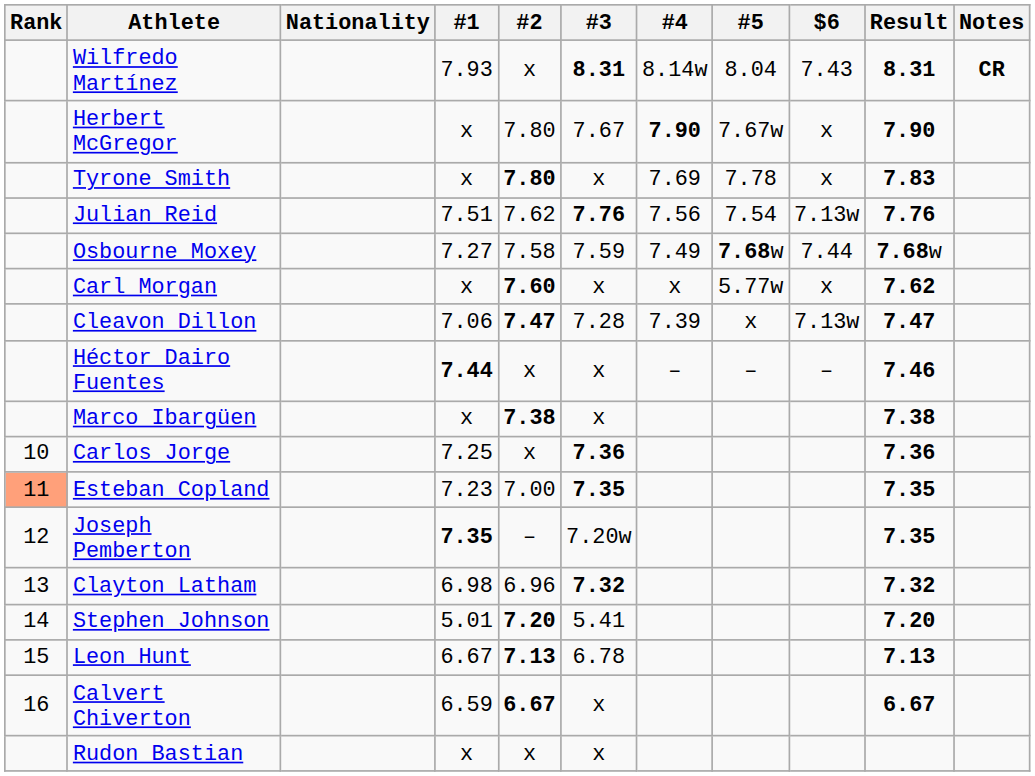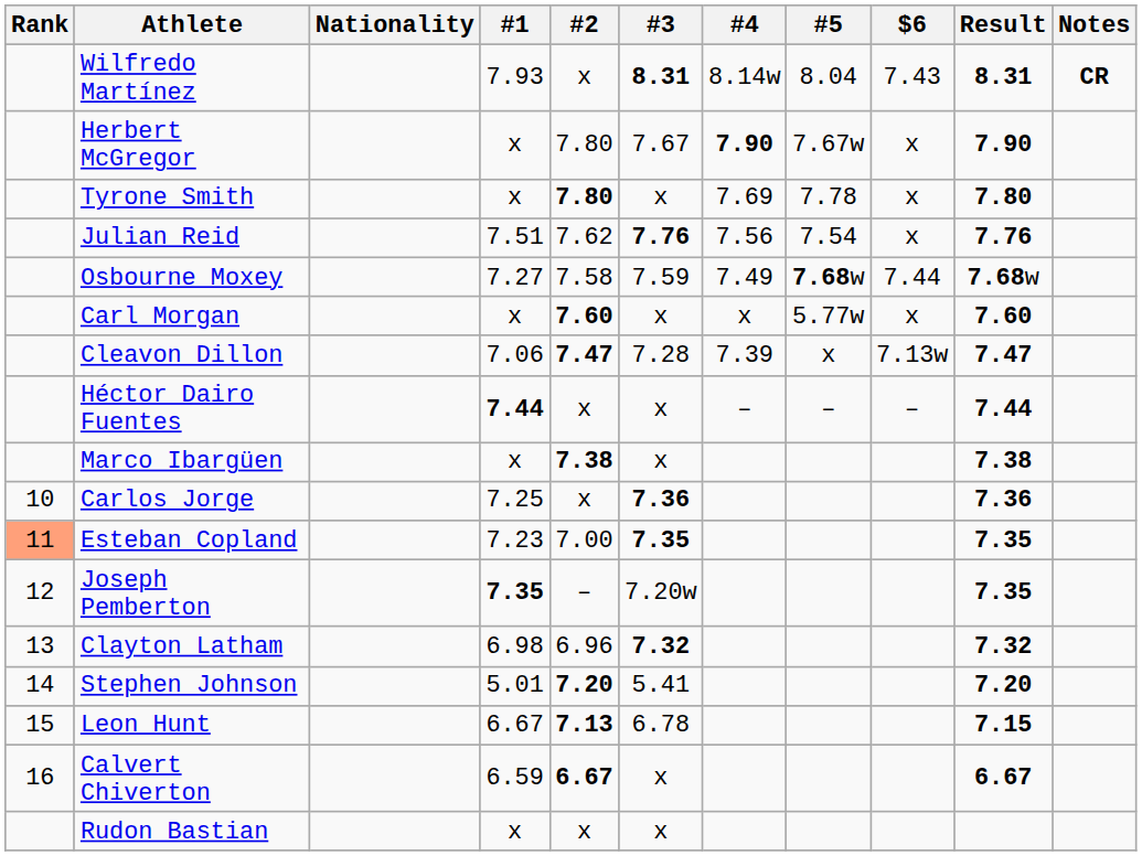 <table class="wikitable sortable" style="text-align:center">
 <tr>
 <th>Rank</th>
 <th>Athlete</th>
 <th>Nationality</th>
 <th>#1</th>
 <th>#2</th>
 <th>#3</th>
 <th>#4</th>
 <th>#5</th>
 <th>$6</th>
 <th>Result</th>
 <th>Notes</th>
 </tr>
 <tr>
 <td></td>
 <td align="left"><a href='#'>Wilfredo Martínez</a></td>
 <td align=left></td>
 <td>7.93</td>
 <td>x</td>
 <td><strong>8.31</strong></td>
 <td>8.14w</td>
 <td>8.04</td>
 <td>7.43</td>
 <td><strong>8.31</strong></td>
 <td><strong>CR</strong></td>
 </tr>
 <tr>
 <td></td>
 <td align="left"><a href='#'>Herbert McGregor</a></td>
 <td align=left></td>
 <td>x</td>
 <td>7.80</td>
 <td>7.67</td>
 <td><strong>7.90</strong></td>
 <td>7.67w</td>
 <td>x</td>
 <td><strong>7.90</strong></td>
 <td></td>
 </tr>
 <tr>
 <td></td>
 <td align="left"><a href='#'>Tyrone Smith</a></td>
 <td align=left></td>
 <td>x</td>
 <td><strong>7.80</strong></td>
 <td>x</td>
 <td>7.69</td>
 <td>7.78</td>
 <td>x</td>
-<td><strong>7.83</strong></td>
+<td><strong>7.80</strong></td>
 <td></td>
 </tr>
 <tr>
 <td></td>
 <td align="left"><a href='#'>Julian Reid</a></td>
 <td align=left></td>
 <td>7.51</td>
 <td>7.62</td>
 <td><strong>7.76</strong></td>
 <td>7.56</td>
 <td>7.54</td>
-<td>7.13w</td>
+<td>x</td>
 <td><strong>7.76</strong></td>
 <td></td>
 </tr>
 <tr>
 <td></td>
 <td align="left"><a href='#'>Osbourne Moxey</a></td>
 <td align=left></td>
 <td>7.27</td>
 <td>7.58</td>
 <td>7.59</td>
 <td>7.49</td>
 <td><strong>7.68</strong>w</td>
 <td>7.44</td>
 <td><strong>7.68</strong>w</td>
 <td></td>
 </tr>
 <tr>
 <td></td>
 <td align="left"><a href='#'>Carl Morgan</a></td>
 <td align=left></td>
 <td>x</td>
 <td><strong>7.60</strong></td>
 <td>x</td>
 <td>x</td>
 <td>5.77w</td>
 <td>x</td>
-<td><strong>7.62</strong></td>
+<td><strong>7.60</strong></td>
 <td></td>
 </tr>
 <tr>
 <td></td>
 <td align="left"><a href='#'>Cleavon Dillon</a></td>
 <td align=left></td>
 <td>7.06</td>
 <td><strong>7.47</strong></td>
 <td>7.28</td>
 <td>7.39</td>
 <td>x</td>
 <td>7.13w</td>
 <td><strong>7.47</strong></td>
 <td></td>
 </tr>
 <tr>
 <td></td>
 <td align="left"><a href='#'>Héctor Dairo Fuentes</a></td>
 <td align=left></td>
 <td><strong>7.44</strong></td>
 <td>x</td>
 <td>x</td>
 <td>–</td>
 <td>–</td>
 <td>–</td>
-<td><strong>7.46</strong></td>
+<td><strong>7.44</strong></td>
 <td></td>
 </tr>
 <tr>
 <td></td>
 <td align="left"><a href='#'>Marco Ibargüen</a></td>
 <td align=left></td>
 <td>x</td>
 <td><strong>7.38</strong></td>
 <td>x</td>
 <td></td>
 <td></td>
 <td></td>
 <td><strong>7.38</strong></td>
 <td></td>
 </tr>
 <tr>
 <td>10</td>
 <td align="left"><a href='#'>Carlos Jorge</a></td>
 <td align=left></td>
 <td>7.25</td>
 <td>x</td>
 <td><strong>7.36</strong></td>
 <td></td>
 <td></td>
 <td></td>
 <td><strong>7.36</strong></td>
 <td></td>
 </tr>
 <tr>
 <td style="background: lightsalmon;">11</td>
 <td align="left"><a href='#'>Esteban Copland</a></td>
 <td align=left></td>
 <td>7.23</td>
 <td>7.00</td>
 <td><strong>7.35</strong></td>
 <td></td>
 <td></td>
 <td></td>
 <td><strong>7.35</strong></td>
 <td></td>
 </tr>
 <tr>
 <td>12</td>
 <td align="left"><a href='#'>Joseph Pemberton</a></td>
 <td align=left></td>
 <td><strong>7.35</strong></td>
 <td>–</td>
 <td>7.20w</td>
 <td></td>
 <td></td>
 <td></td>
 <td><strong>7.35</strong></td>
 <td></td>
 </tr>
 <tr>
 <td>13</td>
 <td align="left"><a href='#'>Clayton Latham</a></td>
 <td align=left></td>
 <td>6.98</td>
 <td>6.96</td>
 <td><strong>7.32</strong></td>
 <td></td>
 <td></td>
 <td></td>
 <td><strong>7.32</strong></td>
 <td></td>
 </tr>
 <tr>
 <td>14</td>
 <td align="left"><a href='#'>Stephen Johnson</a></td>
 <td align=left></td>
 <td>5.01</td>
 <td><strong>7.20</strong></td>
 <td>5.41</td>
 <td></td>
 <td></td>
 <td></td>
 <td><strong>7.20</strong></td>
 <td></td>
 </tr>
 <tr>
 <td>15</td>
 <td align="left"><a href='#'>Leon Hunt</a></td>
 <td align=left></td>
 <td>6.67</td>
 <td><strong>7.13</strong></td>
 <td>6.78</td>
 <td></td>
 <td></td>
 <td></td>
-<td><strong>7.13</strong></td>
+<td><strong>7.15</strong></td>
 <td></td>
 </tr>
 <tr>
 <td>16</td>
 <td align="left"><a href='#'>Calvert Chiverton</a></td>
 <td align=left></td>
 <td>6.59</td>
 <td><strong>6.67</strong></td>
 <td>x</td>
 <td></td>
 <td></td>
 <td></td>
 <td><strong>6.67</strong></td>
 <td></td>
 </tr>
 <tr>
 <td></td>
 <td align="left"><a href='#'>Rudon Bastian</a></td>
 <td align=left></td>
 <td>x</td>
 <td>x</td>
 <td>x</td>
 <td></td>
 <td></td>
 <td></td>
 <td><strong></strong></td>
 <td></td>
 </tr>
 </table>
